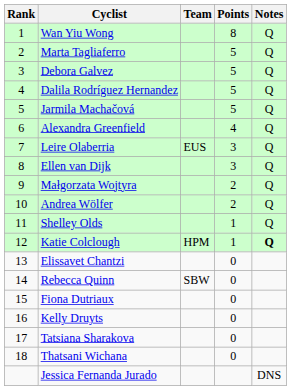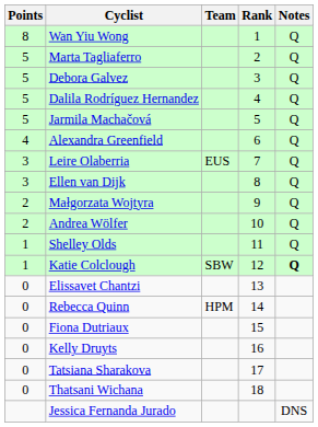 <table class="wikitable sortable" style="text-align:center;">
 <tr>
-<th>Rank</th>
+<th>Points</th>
 <th class="unsortable">Cyclist</th>
 <th>Team</th>
-<th>Points</th>
+<th>Rank</th>
 <th class="unsortable">Notes</th>
 </tr>
 <tr bgcolor=ccffcc>
-<td align=center>1</td>
+<td>8</td>
 <td align=left><a href='#'>Wan Yiu Wong</a></td>
 <td align=left></td>
-<td>8</td>
+<td align=center>1</td>
 <td>Q</td>
 </tr>
 <tr bgcolor=ccffcc>
-<td align=center>2</td>
+<td>5</td>
 <td align=left><a href='#'>Marta Tagliaferro</a></td>
 <td align=left></td>
-<td>5</td>
+<td align=center>2</td>
 <td>Q</td>
 </tr>
 <tr bgcolor=ccffcc>
-<td align=center>3</td>
+<td>5</td>
 <td align=left><a href='#'>Debora Galvez</a></td>
 <td align=left></td>
-<td>5</td>
+<td align=center>3</td>
 <td>Q</td>
 </tr>
 <tr bgcolor=ccffcc>
-<td align=center>4</td>
+<td>5</td>
 <td align=left><a href='#'>Dalila Rodríguez Hernandez</a></td>
 <td align=left></td>
-<td>5</td>
+<td align=center>4</td>
 <td>Q</td>
 </tr>
 <tr bgcolor=ccffcc>
-<td align=center>5</td>
+<td>5</td>
 <td align=left><a href='#'>Jarmila Machačová</a></td>
 <td align=left></td>
-<td>5</td>
+<td align=center>5</td>
 <td>Q</td>
 </tr>
 <tr bgcolor=ccffcc>
-<td align=center>6</td>
+<td>4</td>
 <td align=left><a href='#'>Alexandra Greenfield</a></td>
 <td align=left></td>
-<td>4</td>
+<td align=center>6</td>
 <td>Q</td>
 </tr>
 <tr bgcolor=ccffcc>
-<td align=center>7</td>
+<td>3</td>
 <td align=left><a href='#'>Leire Olaberria</a></td>
 <td align=left>EUS</td>
-<td>3</td>
+<td align=center>7</td>
 <td>Q</td>
 </tr>
 <tr bgcolor=ccffcc>
-<td align=center>8</td>
+<td>3</td>
 <td align=left><a href='#'>Ellen van Dijk</a></td>
 <td align=left></td>
-<td>3</td>
+<td align=center>8</td>
 <td>Q</td>
 </tr>
 <tr bgcolor=ccffcc>
-<td align=center>9</td>
+<td>2</td>
 <td align=left><a href='#'>Małgorzata Wojtyra</a></td>
 <td align=left></td>
-<td>2</td>
+<td align=center>9</td>
 <td>Q</td>
 </tr>
 <tr bgcolor=ccffcc>
-<td align=center>10</td>
+<td>2</td>
 <td align=left><a href='#'>Andrea Wölfer</a></td>
 <td align=left></td>
-<td>2</td>
+<td align=center>10</td>
 <td>Q</td>
 </tr>
 <tr bgcolor=ccffcc>
-<td align=center>11</td>
+<td>1</td>
 <td align=left><a href='#'>Shelley Olds</a></td>
 <td align=left></td>
-<td>1</td>
+<td align=center>11</td>
 <td>Q</td>
 </tr>
 <tr bgcolor=ccffcc>
+<td>1</td>
+<td align=left><a href='#'>Katie Colclough</a></td>
+<td align=left>SBW</td>
 <td align=center>12</td>
-<td align=left><a href='#'>Katie Colclough</a></td>
-<td align=left>HPM</td>
-<td>1</td>
 <td><strong>Q</strong></td>
 </tr>
 <tr>
-<td align=center>13</td>
+<td>0</td>
 <td align=left><a href='#'>Elissavet Chantzi</a></td>
 <td align=left></td>
-<td>0</td>
+<td align=center>13</td>
 <td></td>
 </tr>
 <tr>
+<td>0</td>
+<td align=left><a href='#'>Rebecca Quinn</a></td>
+<td align=left>HPM</td>
 <td align=center>14</td>
-<td align=left><a href='#'>Rebecca Quinn</a></td>
-<td align=left>SBW</td>
-<td>0</td>
 <td></td>
 </tr>
 <tr>
-<td align=center>15</td>
+<td>0</td>
 <td align=left><a href='#'>Fiona Dutriaux</a></td>
 <td align=left></td>
-<td>0</td>
+<td align=center>15</td>
 <td></td>
 </tr>
 <tr>
-<td align=center>16</td>
+<td>0</td>
 <td align=left><a href='#'>Kelly Druyts</a></td>
 <td align=left></td>
-<td>0</td>
+<td align=center>16</td>
 <td></td>
 </tr>
 <tr>
-<td align=center>17</td>
+<td>0</td>
 <td align=left><a href='#'>Tatsiana Sharakova</a></td>
 <td align=left></td>
-<td>0</td>
+<td align=center>17</td>
 <td></td>
 </tr>
 <tr>
-<td align=center>18</td>
+<td>0</td>
 <td align=left><a href='#'>Thatsani Wichana</a></td>
 <td align=left></td>
-<td>0</td>
+<td align=center>18</td>
 <td></td>
 </tr>
 <tr>
-<td align=center></td>
+<td></td>
 <td align=left><a href='#'>Jessica Fernanda Jurado</a></td>
 <td align=left></td>
-<td></td>
+<td align=center></td>
 <td>DNS</td>
 </tr>
 </table>
